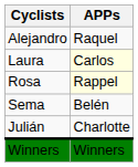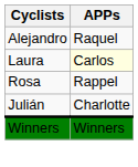 <table class=wikitable>
 <tr>
 <th>Cyclists</th>
 <th>APPs</th>
 </tr>
 <tr>
 <td>Alejandro</td>
 <td>Raquel</td>
 </tr>
 <tr>
 <td>Laura</td>
 <td style="background: lightyellow;">Carlos</td>
 </tr>
 <tr>
 <td>Rosa</td>
-<td style="background: lightyellow;">Rappel</td>
-</tr>
-<tr>
-<td>Sema</td>
-<td>Belén</td>
+<td>Rappel</td>
 </tr>
 <tr style="border-bottom:3px solid black;">
 <td>Julián</td>
 <td>Charlotte</td>
 </tr>
 <tr>
 <td style="background-color: green;">Winners</td>
 <td style="background-color: green;">Winners</td>
 </tr>
 </table>
